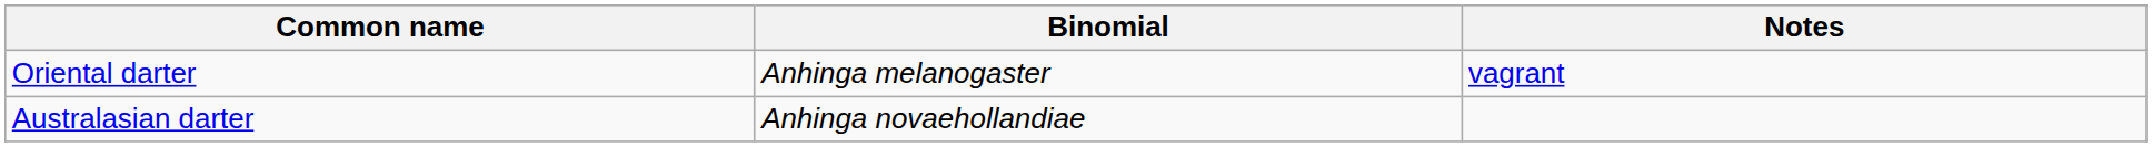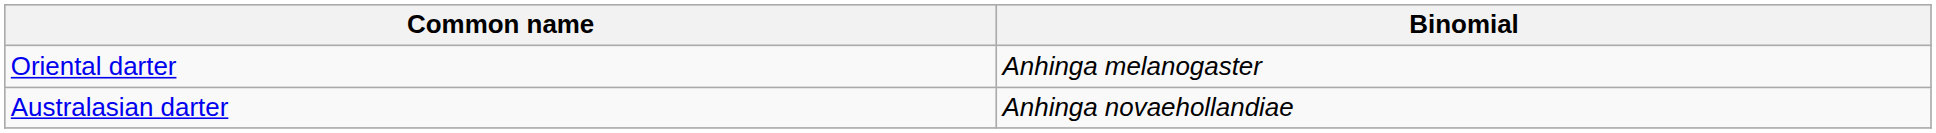 <table style="width:60%;" class="wikitable">
 <tr>
 <th width=35%>Common name</th>
 <th width=33%>Binomial</th>
-<th width=32%>Notes</th>
 </tr>
 <tr>
 <td><a href='#'>Oriental darter</a></td>
 <td><em>Anhinga melanogaster</em></td>
-<td><a href='#'>vagrant</a></td>
 </tr>
 <tr>
 <td><a href='#'>Australasian darter</a></td>
 <td><em>Anhinga novaehollandiae</em></td>
-<td></td>
 </tr>
 </table>
